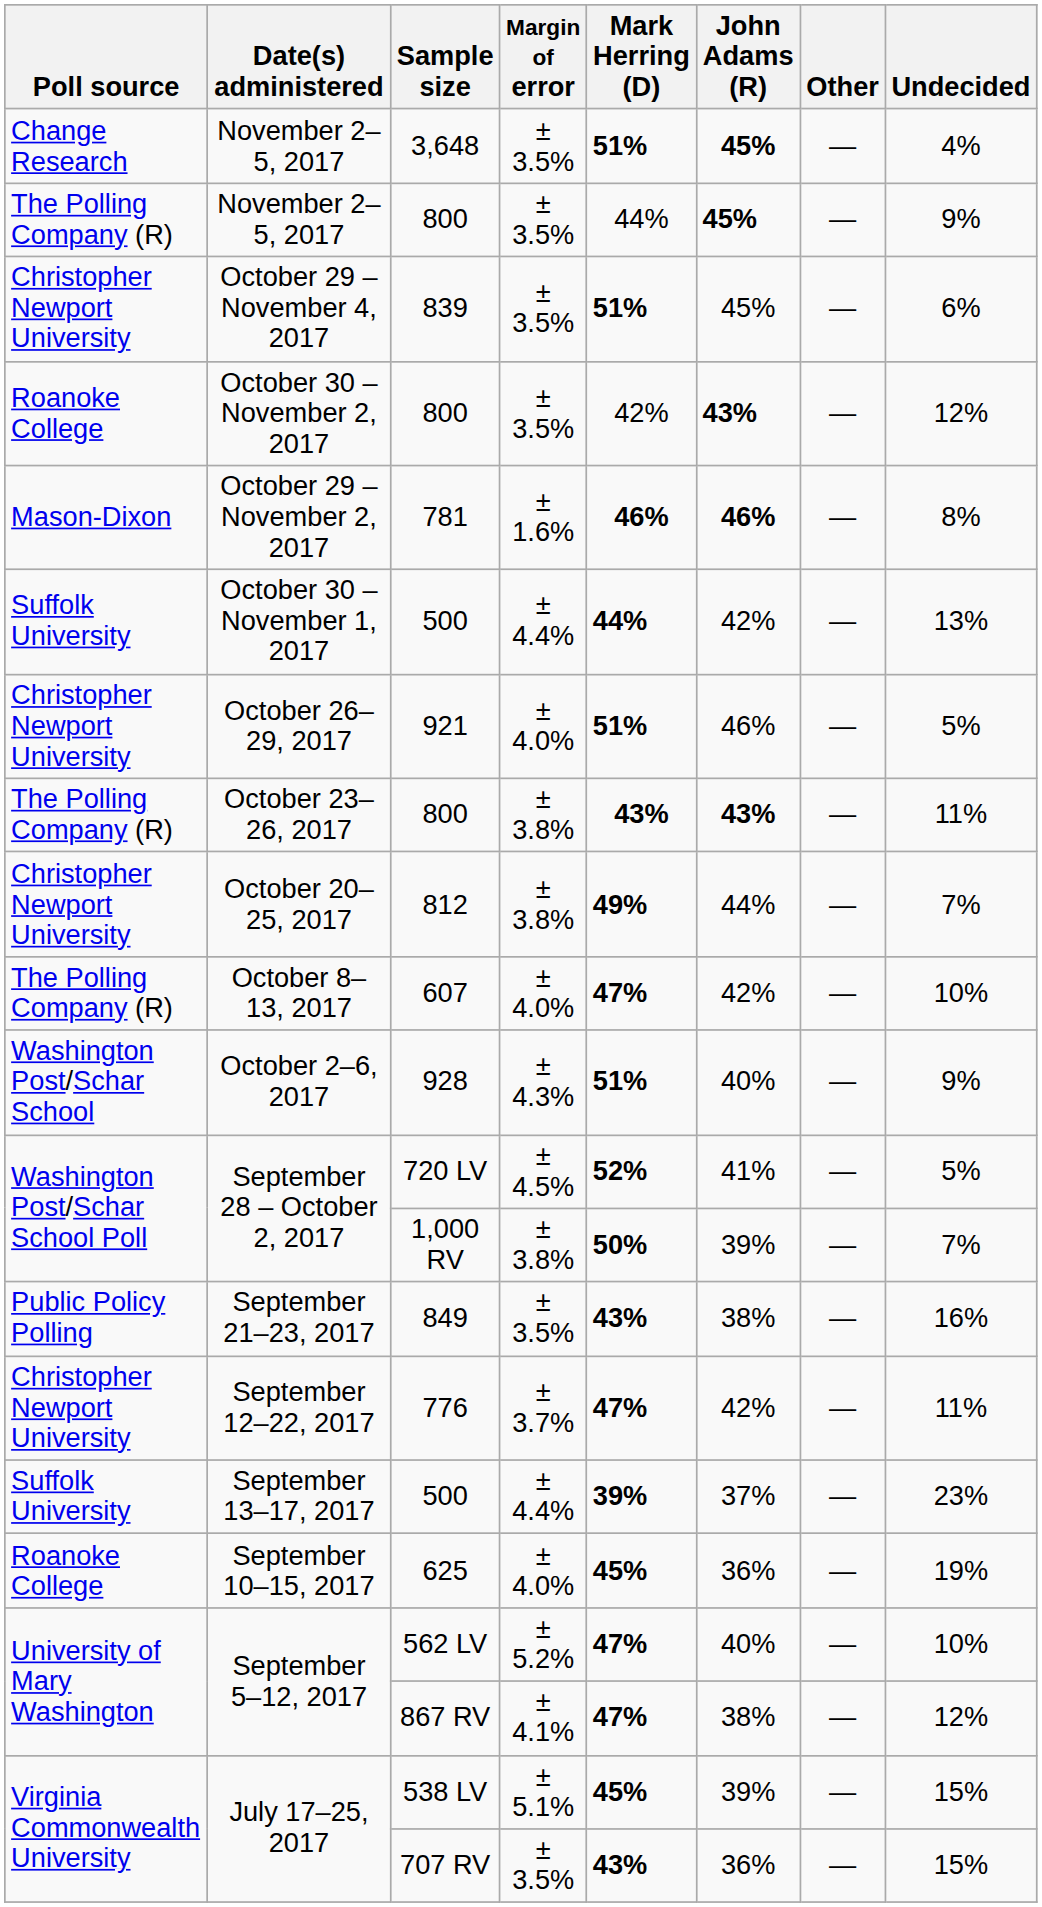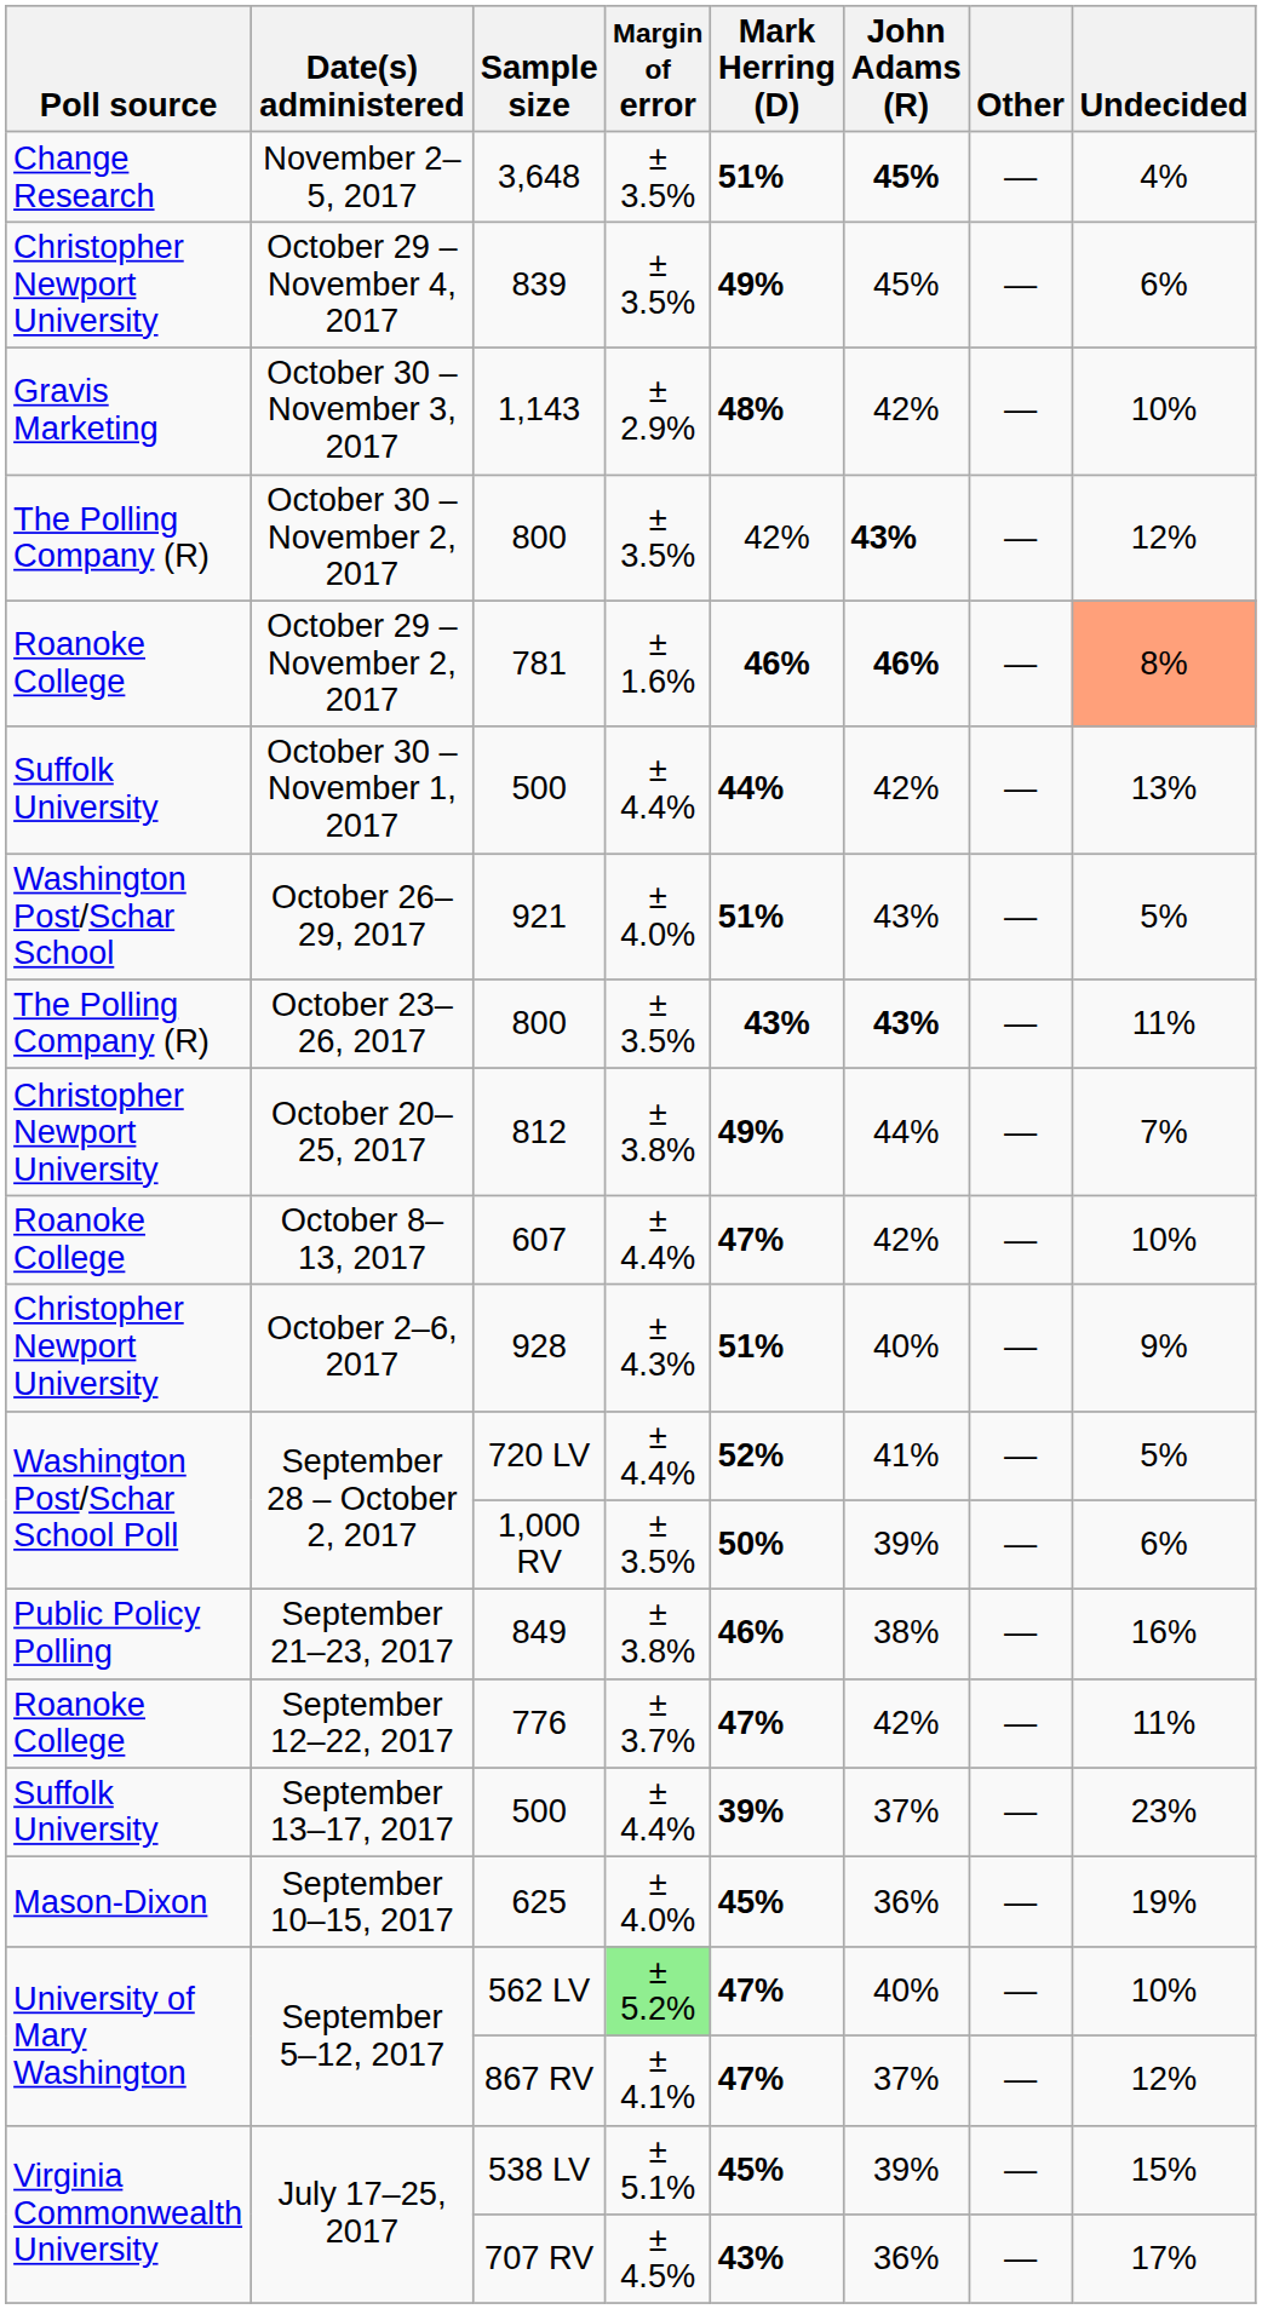 <table class="wikitable">
 <tr valign= bottom>
 <th style="width:215px;">Poll source</th>
 <th style="width:215px;">Date(s)<br>administered</th>
 <th class=small>Sample<br>size</th>
 <th><small>Margin of</small><br>error</th>
 <th style="width:100px;">Mark<br>Herring (D)</th>
 <th style="width:100px;">John<br>Adams (R)</th>
 <th style="width:40px;">Other</th>
 <th style="width:40px;">Undecided</th>
 </tr>
 <tr>
 <td><a href='#'>Change Research</a></td>
 <td align=center>November 2–5, 2017</td>
 <td align=center>3,648</td>
 <td align=center>± 3.5%</td>
 <td><strong>51%</strong></td>
 <td align=center><strong>45%</strong></td>
 <td align=center>—</td>
 <td align=center>4%</td>
 </tr>
 <tr>
-<td><a href='#'>The Polling Company</a> (R)</td>
-<td align=center>November 2–5, 2017</td>
-<td align=center>800</td>
-<td align=center>± 3.5%</td>
-<td align=center>44%</td>
-<td><strong>45%</strong></td>
-<td align=center>—</td>
-<td align=center>9%</td>
-</tr>
-<tr>
 <td><a href='#'>Christopher Newport University</a></td>
 <td align=center>October 29 – November 4, 2017</td>
 <td align=center>839</td>
 <td align=center>± 3.5%</td>
-<td><strong>51%</strong></td>
+<td><strong>49%</strong></td>
 <td align=center>45%</td>
 <td align=center>—</td>
 <td align=center>6%</td>
 </tr>
 <tr>
-<td><a href='#'>Roanoke College</a></td>
+<td><a href='#'>Gravis Marketing</a></td>
+<td align=center>October 30 – November 3, 2017</td>
+<td align=center>1,143</td>
+<td align=center>± 2.9%</td>
+<td><strong>48%</strong></td>
+<td align=center>42%</td>
+<td align=center>—</td>
+<td align=center>10%</td>
+</tr>
+<tr>
+<td><a href='#'>The Polling Company</a> (R)</td>
 <td align=center>October 30 – November 2, 2017</td>
 <td align=center>800</td>
 <td align=center>± 3.5%</td>
 <td align=center>42%</td>
 <td><strong>43%</strong></td>
 <td align=center>—</td>
 <td align=center>12%</td>
 </tr>
 <tr>
-<td><a href='#'>Mason-Dixon</a></td>
+<td><a href='#'>Roanoke College</a></td>
 <td align=center>October 29 – November 2, 2017</td>
 <td align=center>781</td>
 <td align=center>± 1.6%</td>
 <td align=center><strong>46%</strong></td>
 <td align=center><strong>46%</strong></td>
 <td align=center>—</td>
-<td align=center>8%</td>
+<td align=center style="background: lightsalmon;">8%</td>
 </tr>
 <tr>
 <td><a href='#'>Suffolk University</a></td>
 <td align=center>October 30 – November 1, 2017</td>
 <td align=center>500</td>
 <td align=center>± 4.4%</td>
 <td><strong>44%</strong></td>
 <td align=center>42%</td>
 <td align=center>—</td>
 <td align=center>13%</td>
 </tr>
 <tr>
-<td><a href='#'>Christopher Newport University</a></td>
+<td><a href='#'>Washington Post</a>/<a href='#'>Schar School</a></td>
 <td align=center>October 26–29, 2017</td>
 <td align=center>921</td>
 <td align=center>± 4.0%</td>
 <td><strong>51%</strong></td>
-<td align=center>46%</td>
+<td align=center>43%</td>
 <td align=center>—</td>
 <td align=center>5%</td>
 </tr>
 <tr>
 <td><a href='#'>The Polling Company</a> (R)</td>
 <td align=center>October 23–26, 2017</td>
 <td align=center>800</td>
-<td align=center>± 3.8%</td>
+<td align=center>± 3.5%</td>
 <td align=center><strong>43%</strong></td>
 <td align=center><strong>43%</strong></td>
 <td align=center>—</td>
 <td align=center>11%</td>
 </tr>
 <tr>
 <td><a href='#'>Christopher Newport University</a></td>
 <td align=center>October 20–25, 2017</td>
 <td align=center>812</td>
 <td align=center>± 3.8%</td>
 <td><strong>49%</strong></td>
 <td align=center>44%</td>
 <td align=center>—</td>
 <td align=center>7%</td>
 </tr>
 <tr>
-<td><a href='#'>The Polling Company</a> (R)</td>
+<td><a href='#'>Roanoke College</a></td>
 <td align=center>October 8–13, 2017</td>
 <td align=center>607</td>
-<td align=center>± 4.0%</td>
+<td align=center>± 4.4%</td>
 <td><strong>47%</strong></td>
 <td align=center>42%</td>
 <td align=center>—</td>
 <td align=center>10%</td>
 </tr>
 <tr>
-<td><a href='#'>Washington Post</a>/<a href='#'>Schar School</a></td>
+<td><a href='#'>Christopher Newport University</a></td>
 <td align=center>October 2–6, 2017</td>
 <td align=center>928</td>
 <td align=center>± 4.3%</td>
 <td><strong>51%</strong></td>
 <td align=center>40%</td>
 <td align=center>—</td>
 <td align=center>9%</td>
 </tr>
 <tr>
 <td rowspan=2><a href='#'>Washington Post</a>/<a href='#'>Schar School Poll</a></td>
 <td align=center rowspan=2>September 28 – October 2, 2017</td>
 <td align=center>720 LV</td>
-<td align=center>± 4.5%</td>
+<td align=center>± 4.4%</td>
 <td><strong>52%</strong></td>
 <td align=center>41%</td>
 <td align=center>—</td>
 <td align=center>5%</td>
 </tr>
 <tr>
 <td align=center>1,000 RV</td>
-<td align=center>± 3.8%</td>
+<td align=center>± 3.5%</td>
 <td><strong>50%</strong></td>
 <td align=center>39%</td>
 <td align=center>—</td>
-<td align=center>7%</td>
+<td align=center>6%</td>
 </tr>
 <tr>
 <td><a href='#'>Public Policy Polling</a></td>
 <td align=center>September 21–23, 2017</td>
 <td align=center>849</td>
-<td align=center>± 3.5%</td>
-<td><strong>43%</strong></td>
+<td align=center>± 3.8%</td>
+<td><strong>46%</strong></td>
 <td align=center>38%</td>
 <td align=center>—</td>
 <td align=center>16%</td>
 </tr>
 <tr>
-<td><a href='#'>Christopher Newport University</a></td>
+<td><a href='#'>Roanoke College</a></td>
 <td align=center>September 12–22, 2017</td>
 <td align=center>776</td>
 <td align=center>± 3.7%</td>
 <td><strong>47%</strong></td>
 <td align=center>42%</td>
 <td align=center>—</td>
 <td align=center>11%</td>
 </tr>
 <tr>
 <td><a href='#'>Suffolk University</a></td>
 <td align=center>September 13–17, 2017</td>
 <td align=center>500</td>
 <td align=center>± 4.4%</td>
 <td><strong>39%</strong></td>
 <td align=center>37%</td>
 <td align=center>—</td>
 <td align=center>23%</td>
 </tr>
 <tr>
-<td><a href='#'>Roanoke College</a></td>
+<td><a href='#'>Mason-Dixon</a></td>
 <td align=center>September 10–15, 2017</td>
 <td align=center>625</td>
 <td align=center>± 4.0%</td>
 <td><strong>45%</strong></td>
 <td align=center>36%</td>
 <td align=center>—</td>
 <td align=center>19%</td>
 </tr>
 <tr>
 <td rowspan=2><a href='#'>University of Mary Washington</a></td>
 <td align=center rowspan=2>September 5–12, 2017</td>
 <td align=center>562 LV</td>
-<td align=center>± 5.2%</td>
+<td align=center style="background: lightgreen;">± 5.2%</td>
 <td><strong>47%</strong></td>
 <td align=center>40%</td>
 <td align=center>—</td>
 <td align=center>10%</td>
 </tr>
 <tr>
 <td align=center>867 RV</td>
 <td align=center>± 4.1%</td>
 <td><strong>47%</strong></td>
-<td align=center>38%</td>
+<td align=center>37%</td>
 <td align=center>—</td>
 <td align=center>12%</td>
 </tr>
 <tr>
 <td rowspan=2><a href='#'>Virginia Commonwealth University</a></td>
 <td align=center rowspan=2>July 17–25, 2017</td>
 <td align=center>538 LV</td>
 <td align=center>± 5.1%</td>
 <td><strong>45%</strong></td>
 <td align=center>39%</td>
 <td align=center>—</td>
 <td align=center>15%</td>
 </tr>
 <tr>
 <td align=center>707 RV</td>
-<td align=center>± 3.5%</td>
+<td align=center>± 4.5%</td>
 <td><strong>43%</strong></td>
 <td align=center>36%</td>
 <td align=center>—</td>
-<td align=center>15%</td>
+<td align=center>17%</td>
 </tr>
 </table>
